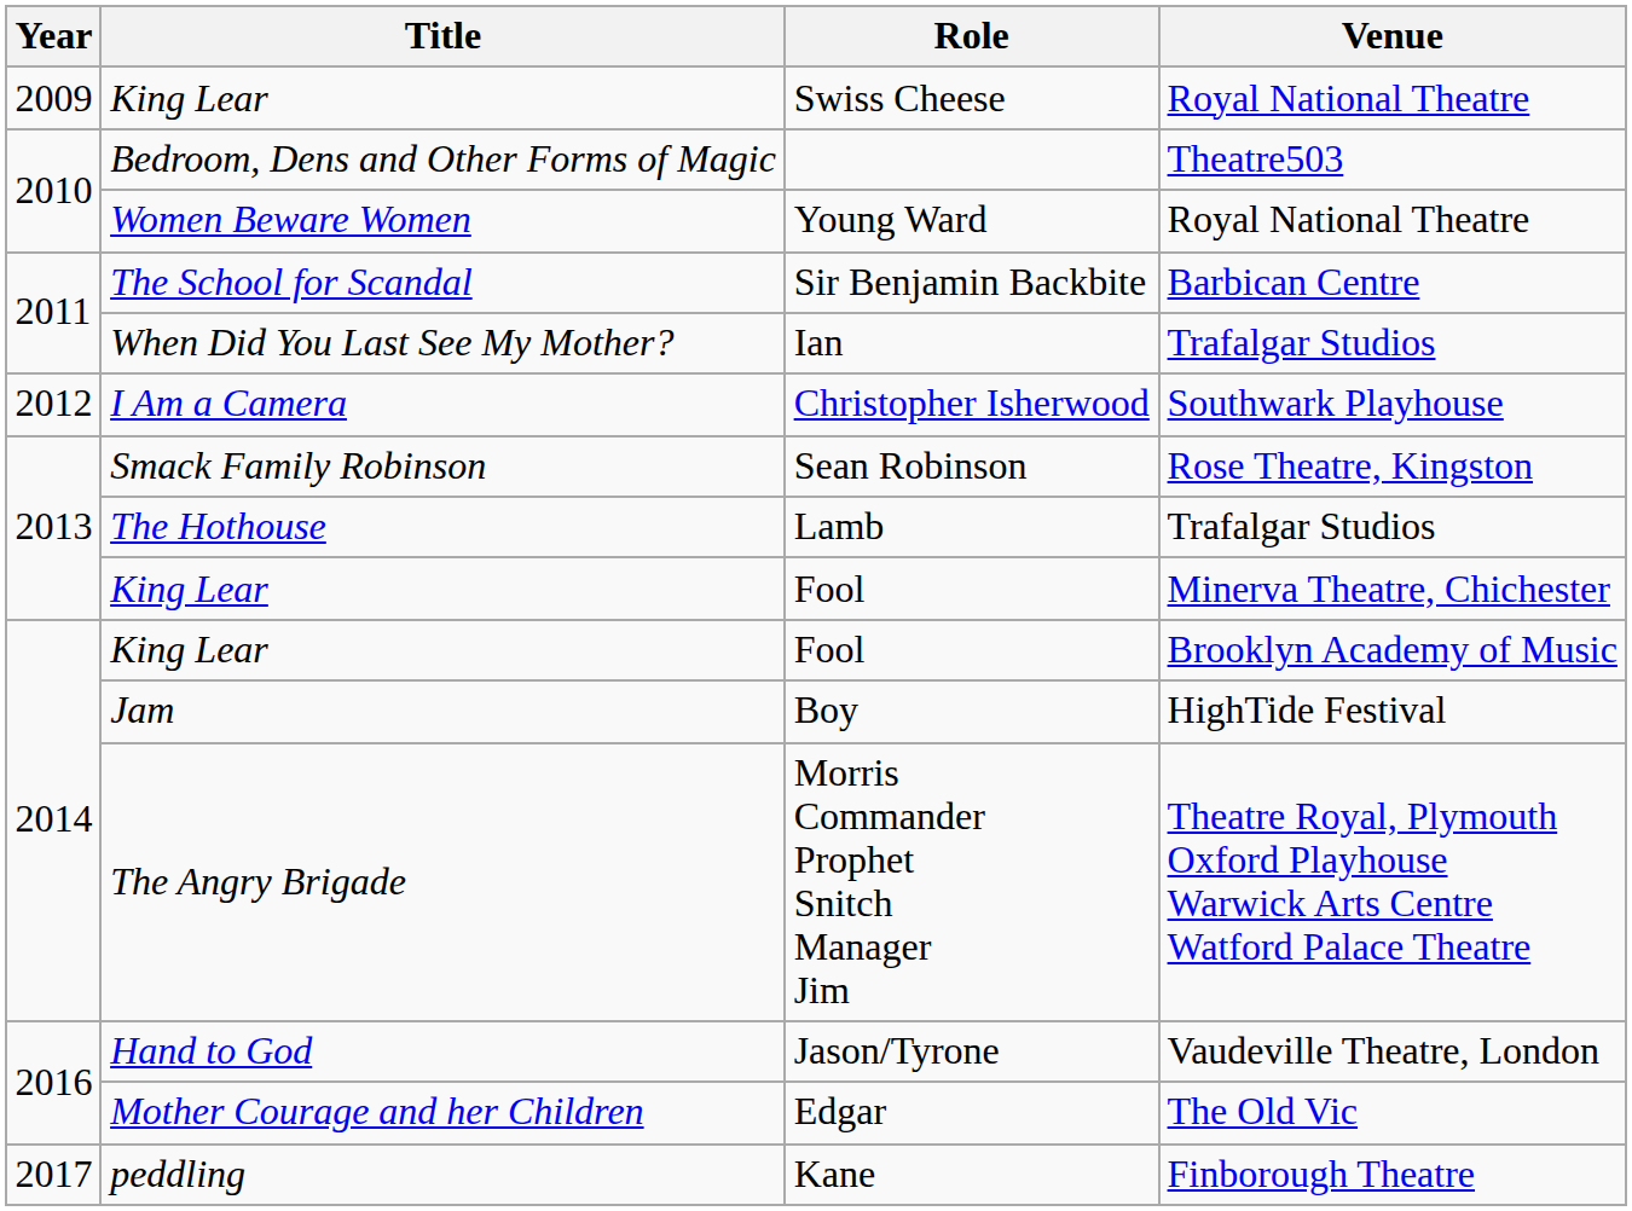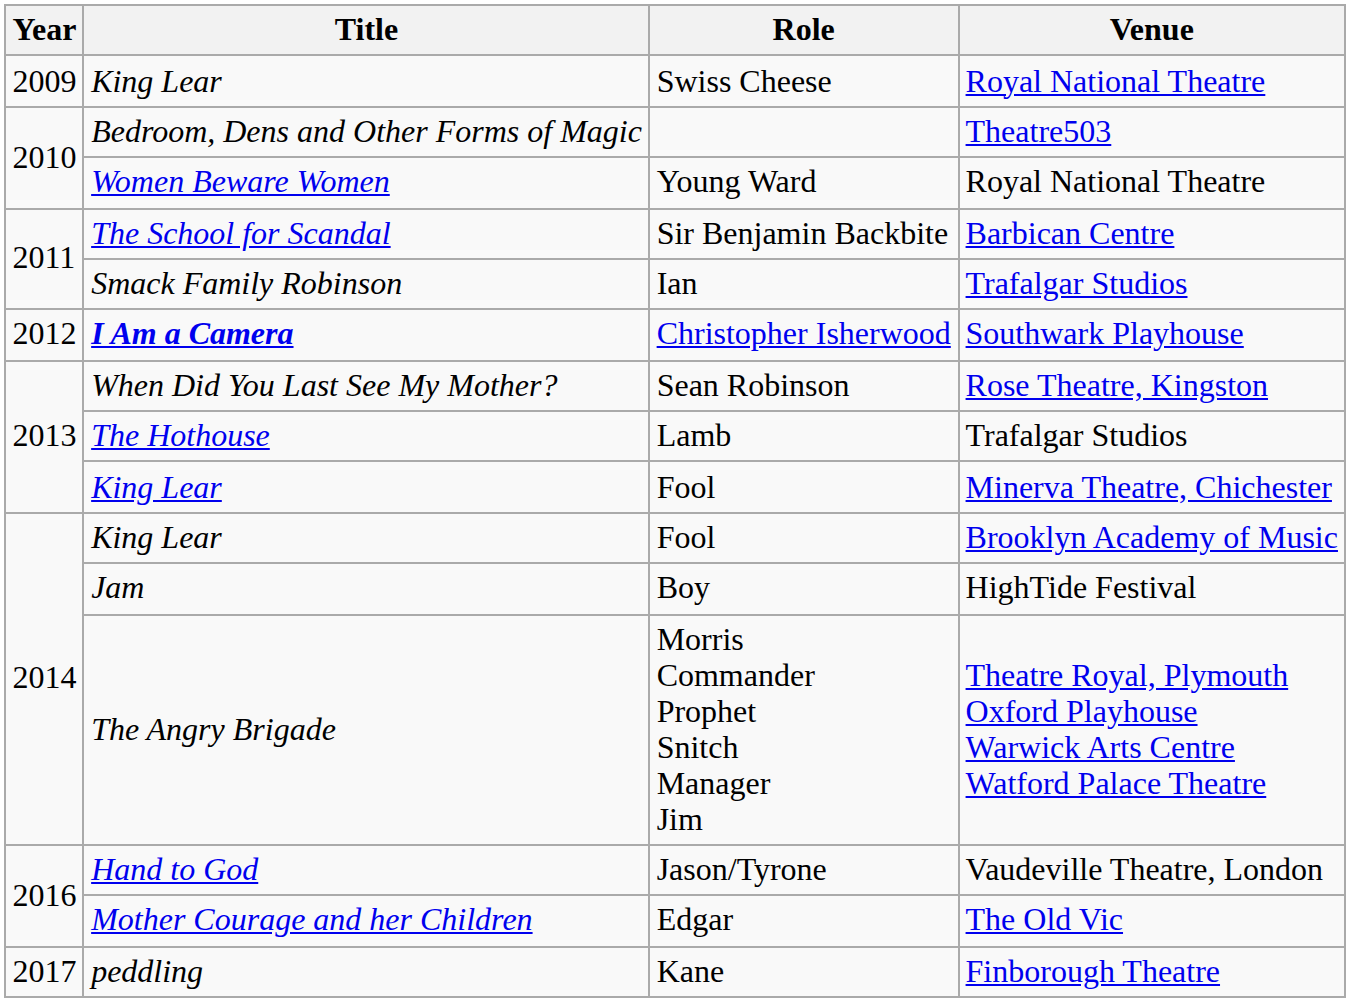 <table class="wikitable sortable">
 <tr>
 <th>Year</th>
 <th>Title</th>
 <th>Role</th>
 <th>Venue</th>
 </tr>
 <tr>
 <td>2009</td>
 <td><em>King Lear</em></td>
 <td>Swiss Cheese</td>
 <td><a href='#'>Royal National Theatre</a></td>
 </tr>
 <tr>
 <td rowspan="2">2010</td>
 <td><em>Bedroom, Dens and Other Forms of Magic</em></td>
 <td></td>
 <td><a href='#'>Theatre503</a></td>
 </tr>
 <tr>
 <td><em><a href='#'>Women Beware Women</a></em></td>
 <td>Young Ward</td>
 <td>Royal National Theatre</td>
 </tr>
 <tr>
 <td rowspan="2">2011</td>
 <td><em><a href='#'>The School for Scandal</a></em></td>
 <td>Sir Benjamin Backbite</td>
 <td><a href='#'>Barbican Centre</a></td>
 </tr>
 <tr>
-<td><em>When Did You Last See My Mother?</em></td>
+<td><em>Smack Family Robinson</em></td>
 <td>Ian</td>
 <td><a href='#'>Trafalgar Studios</a></td>
 </tr>
 <tr>
 <td>2012</td>
-<td><em><a href='#'>I Am a Camera</a></em></td>
+<td><strong><em><a href='#'>I Am a Camera</a></em></strong></td>
 <td><a href='#'>Christopher Isherwood</a></td>
 <td><a href='#'>Southwark Playhouse</a></td>
 </tr>
 <tr>
 <td rowspan="3">2013</td>
-<td><em>Smack Family Robinson</em></td>
+<td><em>When Did You Last See My Mother?</em></td>
 <td>Sean Robinson</td>
 <td><a href='#'>Rose Theatre, Kingston</a></td>
 </tr>
 <tr>
 <td><em><a href='#'>The Hothouse</a></em></td>
 <td>Lamb</td>
 <td>Trafalgar Studios</td>
 </tr>
 <tr>
 <td><em><a href='#'>King Lear</a></em></td>
 <td>Fool</td>
 <td><a href='#'>Minerva Theatre, Chichester</a></td>
 </tr>
 <tr>
 <td rowspan="3">2014</td>
 <td><em>King Lear</em></td>
 <td>Fool</td>
 <td><a href='#'>Brooklyn Academy of Music</a></td>
 </tr>
 <tr>
 <td><em>Jam</em></td>
 <td>Boy</td>
 <td>HighTide Festival</td>
 </tr>
 <tr>
 <td><em>The Angry Brigade</em></td>
 <td>Morris<br>Commander<br>Prophet<br>Snitch<br>Manager<br>Jim</td>
 <td><a href='#'>Theatre Royal, Plymouth</a><br><a href='#'>Oxford Playhouse</a><br><a href='#'>Warwick Arts Centre</a><br><a href='#'>Watford Palace Theatre</a></td>
 </tr>
 <tr>
 <td rowspan="2">2016</td>
 <td><em><a href='#'>Hand to God</a></em></td>
 <td>Jason/Tyrone</td>
 <td>Vaudeville Theatre, London</td>
 </tr>
 <tr>
 <td><em><a href='#'>Mother Courage and her Children</a></em></td>
 <td>Edgar</td>
 <td><a href='#'>The Old Vic</a></td>
 </tr>
 <tr>
 <td>2017</td>
 <td><em>peddling</em></td>
 <td>Kane</td>
 <td><a href='#'>Finborough Theatre</a></td>
 </tr>
 </table>
